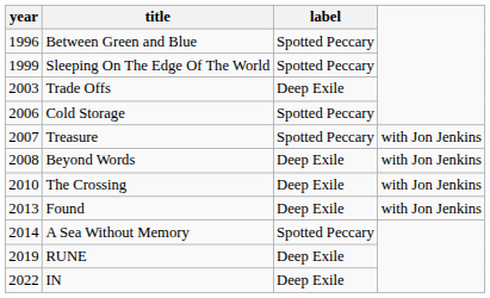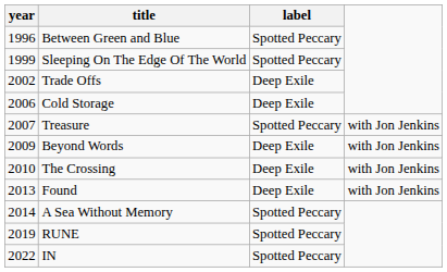 <table class="wikitable">
 <tr>
 <th>year</th>
 <th>title</th>
 <th>label</th>
 </tr>
 <tr>
 <td>1996</td>
 <td>Between Green and Blue</td>
 <td>Spotted Peccary</td>
 </tr>
 <tr>
 <td>1999</td>
 <td>Sleeping On The Edge Of The World</td>
 <td>Spotted Peccary</td>
 </tr>
 <tr>
-<td>2003</td>
+<td>2002</td>
 <td>Trade Offs</td>
 <td>Deep Exile</td>
 </tr>
 <tr>
 <td>2006</td>
 <td>Cold Storage</td>
-<td>Spotted Peccary</td>
+<td>Deep Exile</td>
 </tr>
 <tr>
 <td>2007</td>
 <td>Treasure</td>
 <td>Spotted Peccary</td>
 <td>with Jon Jenkins</td>
 </tr>
 <tr>
-<td>2008</td>
+<td>2009</td>
 <td>Beyond Words</td>
 <td>Deep Exile</td>
 <td>with Jon Jenkins</td>
 </tr>
 <tr>
 <td>2010</td>
 <td>The Crossing</td>
 <td>Deep Exile</td>
 <td>with Jon Jenkins</td>
 </tr>
 <tr>
 <td>2013</td>
 <td>Found</td>
 <td>Deep Exile</td>
 <td>with Jon Jenkins</td>
 </tr>
 <tr>
 <td>2014</td>
 <td>A Sea Without Memory</td>
 <td>Spotted Peccary</td>
 </tr>
 <tr>
 <td>2019</td>
 <td>RUNE</td>
-<td>Deep Exile</td>
+<td>Spotted Peccary</td>
 </tr>
 <tr>
 <td>2022</td>
 <td>IN</td>
-<td>Deep Exile</td>
+<td>Spotted Peccary</td>
 </tr>
 </table>
